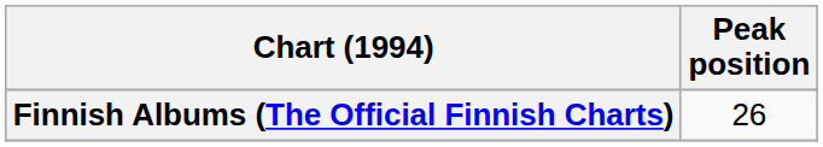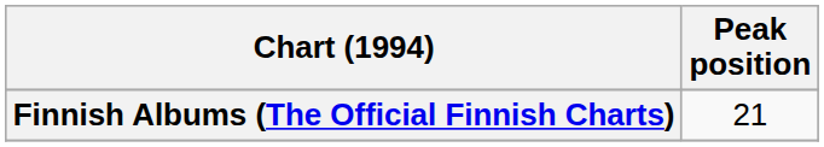 <table class="wikitable sortable plainrowheaders" style="text-align:center">
 <tr>
 <th scope="col">Chart (1994)</th>
 <th scope="col">Peak<br> position</th>
 </tr>
 <tr>
 </tr>
 <tr>
 </tr>
 <tr>
 <th scope="row">Finnish Albums (<a href='#'>The Official Finnish Charts</a>)</th>
-<td align="center">26</td>
+<td align="center">21</td>
 </tr>
 <tr>
 </tr>
 <tr>
 </tr>
 <tr>
 </tr>
 <tr>
 </tr>
 <tr>
 </tr>
 </table>
